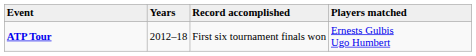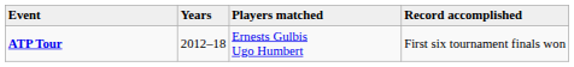 <table class=wikitable style=font-size:97%>
 <tr bgcolor="#efefef">
 <td width=200><strong>Event</strong></td>
 <td><strong>Years</strong></td>
+<td width="200"><strong>Players matched</strong></td>
 <td><strong>Record accomplished</strong></td>
-<td width="200"><strong>Players matched</strong></td>
 </tr>
 <tr>
 <td><strong><a href='#'>ATP Tour</a></strong></td>
 <td>2012–18</td>
+<td><a href='#'>Ernests Gulbis</a><br><a href='#'>Ugo Humbert</a></td>
 <td>First six tournament finals won</td>
-<td><a href='#'>Ernests Gulbis</a><br><a href='#'>Ugo Humbert</a></td>
 </tr>
 </table>
